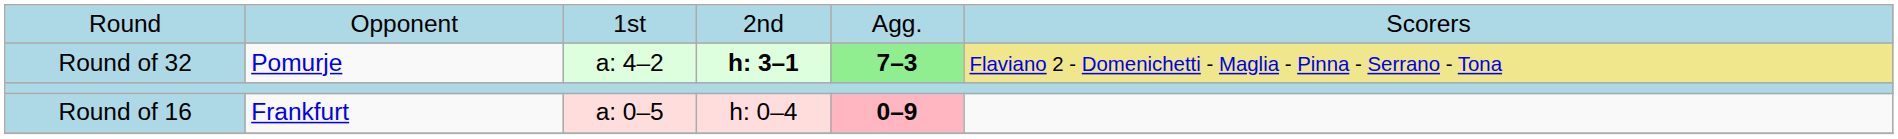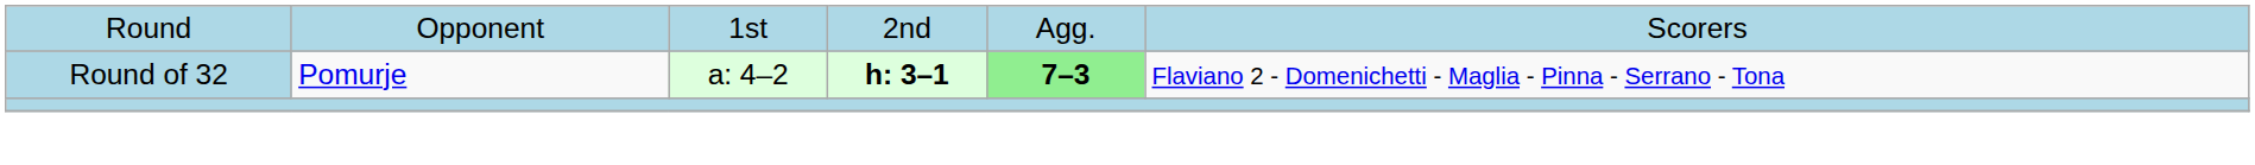 <table class="wikitable" style="text-align:center">
 <tr bgcolor=lightblue>
 <td width=150px>Round</td>
 <td width=200px>Opponent</td>
 <td width=80px>1st</td>
 <td width=80px>2nd</td>
 <td width=80px>Agg.</td>
 <td width=600px>Scorers</td>
 </tr>
 <tr>
 <td bgcolor=lightblue>Round of 32</td>
 <td align=left> <a href='#'>Pomurje</a></td>
 <td bgcolor="#ddffdd">a: 4–2</td>
 <td bgcolor="#ddffdd"><strong>h: 3–1</strong></td>
 <td bgcolor=lightgreen><strong>7–3</strong></td>
-<td align=left style="background: khaki;"><small><a href='#'>Flaviano</a> 2 - <a href='#'>Domenichetti</a> - <a href='#'>Maglia</a> - <a href='#'>Pinna</a> - <a href='#'>Serrano</a> - <a href='#'>Tona</a></small></td>
+<td align=left><small><a href='#'>Flaviano</a> 2 - <a href='#'>Domenichetti</a> - <a href='#'>Maglia</a> - <a href='#'>Pinna</a> - <a href='#'>Serrano</a> - <a href='#'>Tona</a></small></td>
 </tr>
 <tr bgcolor=lightblue>
 <td colspan=6></td>
 </tr>
 <tr>
-<td bgcolor=lightblue>Round of 16</td>
-<td align=left> <a href='#'>Frankfurt</a></td>
-<td bgcolor="#ffdddd">a: 0–5</td>
-<td bgcolor="#ffdddd">h: 0–4</td>
-<td bgcolor=lightpink><strong>0–9</strong></td>
-<td align=left></td>
-</tr>
-<tr>
 </tr>
 </table>
